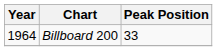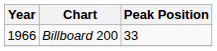 <table class="wikitable">
 <tr>
 <th align="left">Year</th>
 <th align="left">Chart</th>
 <th align="left">Peak Position</th>
 </tr>
 <tr>
-<td align="left">1964</td>
+<td align="left">1966</td>
 <td align="left"><em>Billboard</em> 200</td>
 <td align="left">33</td>
 </tr>
 <tr>
 </tr>
 </table>
